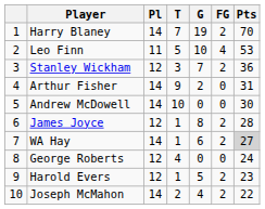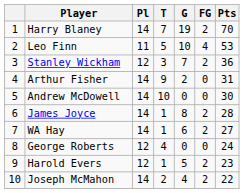 <table class="wikitable" style="text-align:center;">
 <tr>
 <th width="20" abbr="Position"></th>
 <th width="130">Player</th>
 <th width="20">Pl</th>
 <th width="20">T</th>
 <th width="20">G</th>
 <th width="20">FG</th>
 <th width="20">Pts</th>
 </tr>
 <tr>
 <td>1</td>
 <td style="text-align:left;"> Harry Blaney</td>
 <td>14</td>
 <td>7</td>
 <td>19</td>
 <td>2</td>
 <td>70</td>
 </tr>
 <tr>
 <td>2</td>
 <td style="text-align:left;"> Leo Finn</td>
 <td>11</td>
 <td>5</td>
 <td>10</td>
 <td>4</td>
 <td>53</td>
 </tr>
 <tr>
 <td>3</td>
 <td style="text-align:left;"> <a href='#'>Stanley Wickham</a></td>
 <td>12</td>
 <td>3</td>
 <td>7</td>
 <td>2</td>
 <td>36</td>
 </tr>
 <tr>
 <td>4</td>
 <td style="text-align:left;"> Arthur Fisher</td>
 <td>14</td>
 <td>9</td>
 <td>2</td>
 <td>0</td>
 <td>31</td>
 </tr>
 <tr>
 <td>5</td>
 <td style="text-align:left;"> Andrew McDowell</td>
 <td>14</td>
 <td>10</td>
 <td>0</td>
 <td>0</td>
 <td>30</td>
 </tr>
 <tr>
 <td>6</td>
 <td style="text-align:left;"> <a href='#'>James Joyce</a></td>
-<td>12</td>
+<td>14</td>
 <td>1</td>
 <td>8</td>
 <td>2</td>
 <td>28</td>
 </tr>
 <tr>
 <td>7</td>
 <td style="text-align:left;"> WA Hay</td>
 <td>14</td>
 <td>1</td>
 <td>6</td>
 <td>2</td>
-<td style="background: lightgrey;">27</td>
+<td>27</td>
 </tr>
 <tr>
 <td>8</td>
 <td style="text-align:left;"> George Roberts</td>
 <td>12</td>
 <td>4</td>
 <td>0</td>
 <td>0</td>
 <td>24</td>
 </tr>
 <tr>
 <td>9</td>
 <td style="text-align:left;"> Harold Evers</td>
 <td>12</td>
 <td>1</td>
 <td>5</td>
 <td>2</td>
 <td>23</td>
 </tr>
 <tr>
 <td>10</td>
 <td style="text-align:left;"> Joseph McMahon</td>
 <td>14</td>
 <td>2</td>
 <td>4</td>
 <td>2</td>
 <td>22</td>
 </tr>
 </table>
